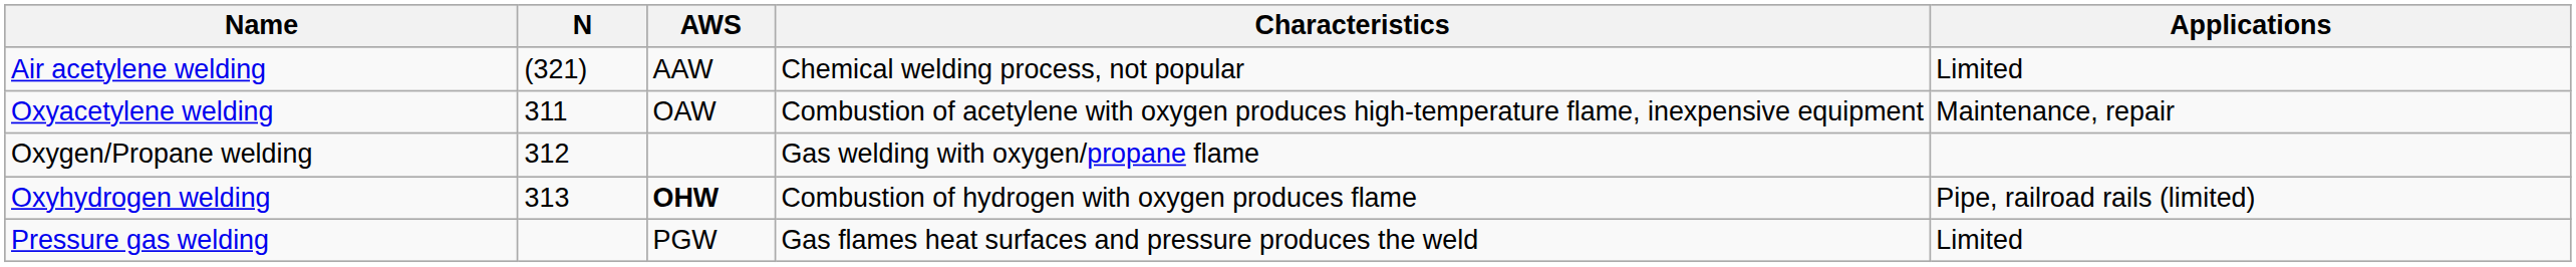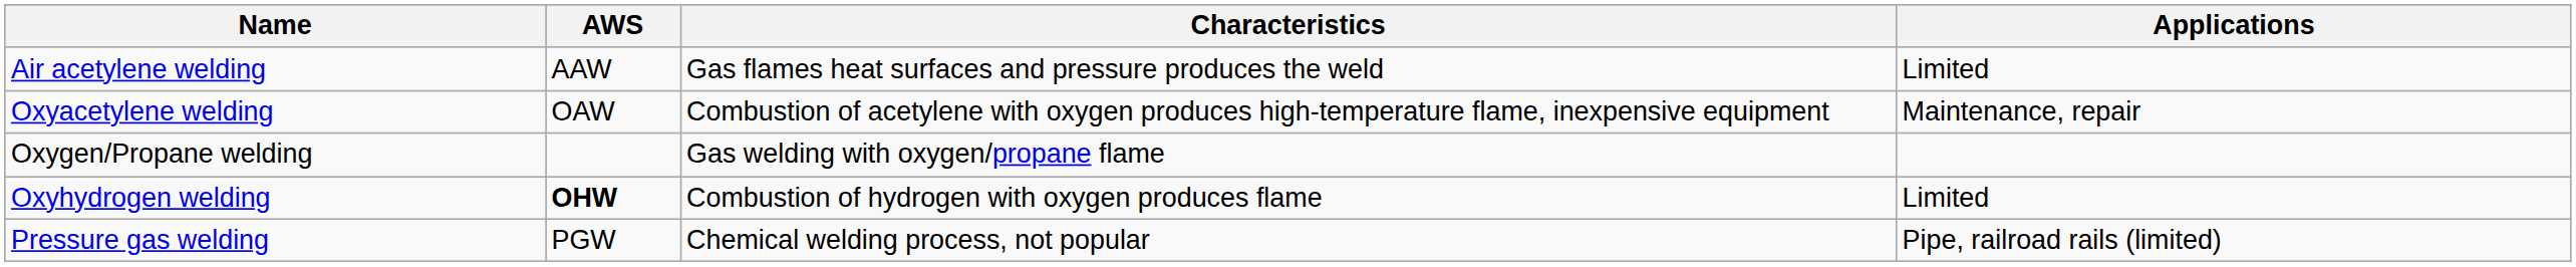 <table class="wikitable">
 <tr>
 <th width=20%>Name</th>
-<th wisth=5%>N</th>
 <th width=5%>AWS</th>
 <th width=45%>Characteristics</th>
 <th width=25%>Applications</th>
 </tr>
 <tr>
 <td><a href='#'>Air acetylene welding</a></td>
-<td>(321)</td>
 <td>AAW</td>
-<td>Chemical welding process, not popular</td>
+<td>Gas flames heat surfaces and pressure produces the weld</td>
 <td>Limited</td>
 </tr>
 <tr>
 <td><a href='#'>Oxyacetylene welding</a></td>
-<td>311</td>
 <td>OAW</td>
 <td>Combustion of acetylene with oxygen produces high-temperature flame, inexpensive equipment</td>
 <td>Maintenance, repair</td>
 </tr>
 <tr>
 <td>Oxygen/Propane welding</td>
-<td>312</td>
 <td></td>
 <td>Gas welding with oxygen/<a href='#'>propane</a> flame</td>
 <td></td>
 </tr>
 <tr>
 <td><a href='#'>Oxyhydrogen welding</a></td>
-<td>313</td>
 <td><strong>OHW</strong></td>
 <td>Combustion of hydrogen with oxygen produces flame</td>
-<td>Pipe, railroad rails (limited)</td>
+<td>Limited</td>
 </tr>
 <tr>
 <td><a href='#'>Pressure gas welding</a></td>
-<td></td>
 <td>PGW</td>
-<td>Gas flames heat surfaces and pressure produces the weld</td>
-<td>Limited</td>
+<td>Chemical welding process, not popular</td>
+<td>Pipe, railroad rails (limited)</td>
 </tr>
 </table>
